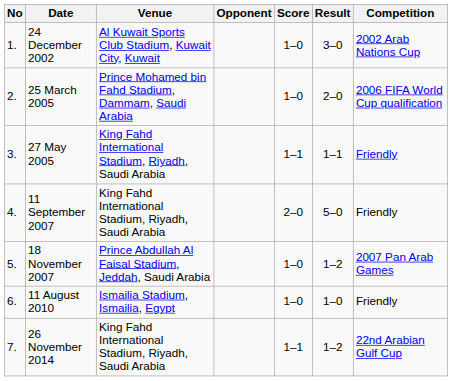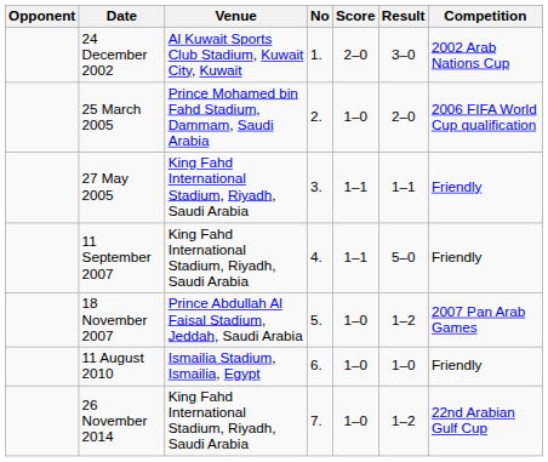 <table class="wikitable">
 <tr>
-<th>No</th>
+<th>Opponent</th>
 <th>Date</th>
 <th>Venue</th>
-<th>Opponent</th>
+<th>No</th>
 <th>Score</th>
 <th>Result</th>
 <th>Competition</th>
 </tr>
 <tr>
-<td>1.</td>
+<td></td>
 <td>24 December 2002</td>
 <td><a href='#'>Al Kuwait Sports Club Stadium</a>, <a href='#'>Kuwait City</a>, <a href='#'>Kuwait</a></td>
-<td></td>
-<td align=center>1–0</td>
+<td>1.</td>
+<td align=center>2–0</td>
 <td align=center>3–0</td>
 <td><a href='#'>2002 Arab Nations Cup</a></td>
 </tr>
 <tr>
-<td>2.</td>
+<td></td>
 <td>25 March 2005</td>
 <td><a href='#'>Prince Mohamed bin Fahd Stadium</a>, <a href='#'>Dammam</a>, <a href='#'>Saudi Arabia</a></td>
-<td></td>
+<td>2.</td>
 <td align=center>1–0</td>
 <td align=center>2–0</td>
 <td><a href='#'>2006 FIFA World Cup qualification</a></td>
 </tr>
 <tr>
-<td>3.</td>
+<td></td>
 <td>27 May 2005</td>
 <td><a href='#'>King Fahd International Stadium</a>, <a href='#'>Riyadh</a>, Saudi Arabia</td>
-<td></td>
+<td>3.</td>
 <td align=center>1–1</td>
 <td align=center>1–1</td>
 <td><a href='#'>Friendly</a></td>
 </tr>
 <tr>
-<td>4.</td>
+<td></td>
 <td>11 September 2007</td>
 <td>King Fahd International Stadium, Riyadh, Saudi Arabia</td>
-<td></td>
-<td align=center>2–0</td>
+<td>4.</td>
+<td align=center>1–1</td>
 <td align=center>5–0</td>
 <td>Friendly</td>
 </tr>
 <tr>
-<td>5.</td>
+<td></td>
 <td>18 November 2007</td>
 <td><a href='#'>Prince Abdullah Al Faisal Stadium</a>, <a href='#'>Jeddah</a>, Saudi Arabia</td>
-<td></td>
+<td>5.</td>
 <td align=center>1–0</td>
 <td align=center>1–2</td>
 <td><a href='#'>2007 Pan Arab Games</a></td>
 </tr>
 <tr>
-<td>6.</td>
+<td></td>
 <td>11 August 2010</td>
 <td><a href='#'>Ismailia Stadium</a>, <a href='#'>Ismailia</a>, <a href='#'>Egypt</a></td>
-<td></td>
+<td>6.</td>
 <td align=center>1–0</td>
 <td align=center>1–0</td>
 <td>Friendly</td>
 </tr>
 <tr>
-<td>7.</td>
+<td></td>
 <td>26 November 2014</td>
 <td>King Fahd International Stadium, Riyadh, Saudi Arabia</td>
-<td></td>
-<td align=center>1–1</td>
+<td>7.</td>
+<td align=center>1–0</td>
 <td align=center>1–2</td>
 <td><a href='#'>22nd Arabian Gulf Cup</a></td>
 </tr>
 </table>
